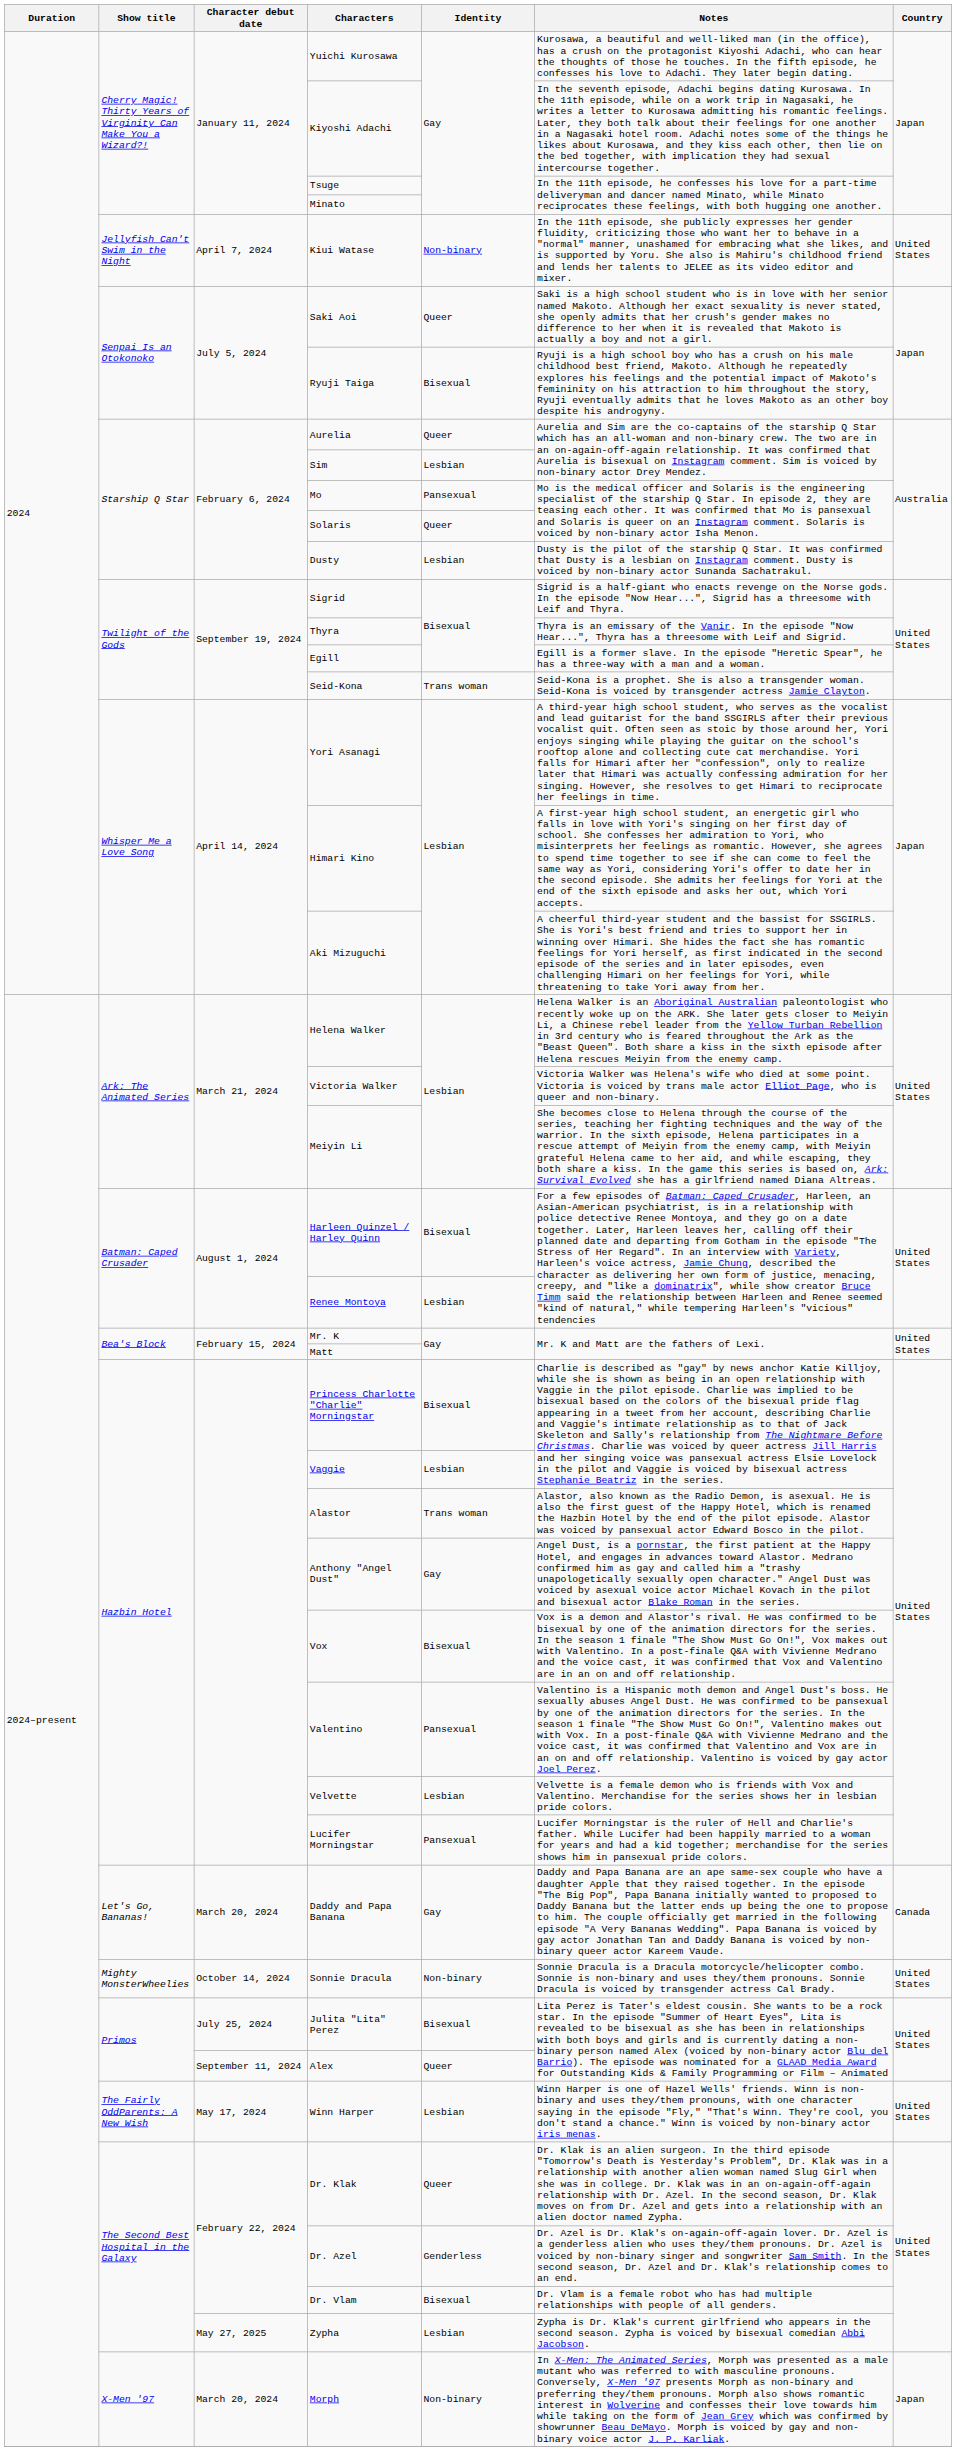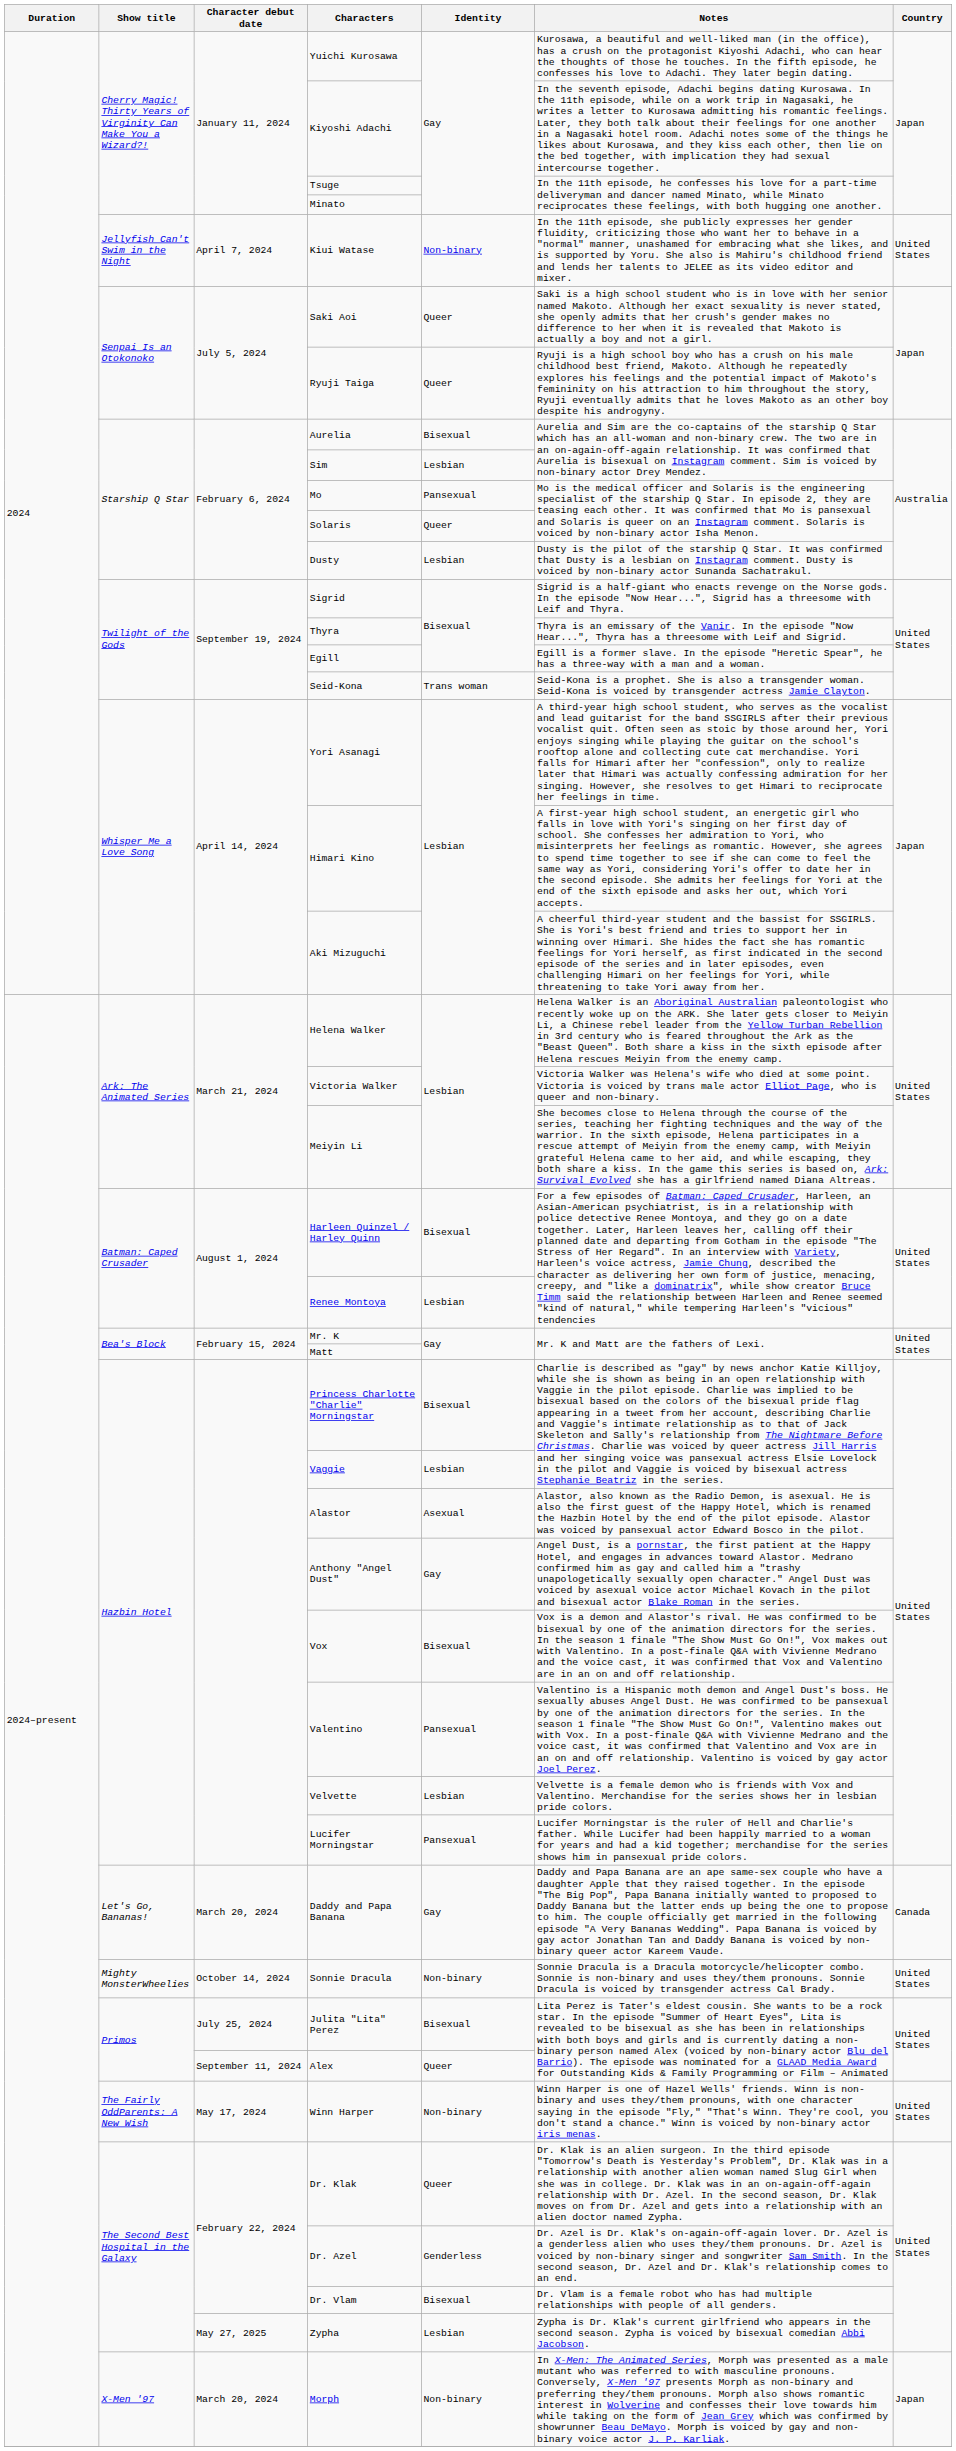 <table class="wikitable sortable" style="width: 100%">
 <tr>
 <th scope="col" style="width:10%;">Duration</th>
 <th scope="col" style="width:10%;">Show title</th>
 <th scope="col" style="width:12%;">Character debut date</th>
 <th scope="col" style="width:12%;">Characters</th>
 <th scope="col" style="width:12%;">Identity</th>
 <th>Notes</th>
 <th>Country</th>
 </tr>
 <tr>
 <td rowspan="19">2024</td>
 <td rowspan="4"><em><a href='#'>Cherry Magic! Thirty Years of Virginity Can Make You a Wizard?!</a></em></td>
 <td rowspan="4">January 11, 2024</td>
 <td>Yuichi Kurosawa</td>
 <td rowspan="4">Gay</td>
 <td>Kurosawa, a beautiful and well-liked man (in the office), has a crush on the protagonist Kiyoshi Adachi, who can hear the thoughts of those he touches. In the fifth episode, he confesses his love to Adachi. They later begin dating.</td>
 <td rowspan="4">Japan</td>
 </tr>
 <tr>
 <td>Kiyoshi Adachi</td>
 <td>In the seventh episode, Adachi begins dating Kurosawa. In the 11th episode, while on a work trip in Nagasaki, he writes a letter to Kurosawa admitting his romantic feelings. Later, they both talk about their feelings for one another in a Nagasaki hotel room. Adachi notes some of the things he likes about Kurosawa, and they kiss each other, then lie on the bed together, with implication they had sexual intercourse together.</td>
 </tr>
 <tr>
 <td>Tsuge</td>
 <td rowspan="2">In the 11th episode, he confesses his love for a part-time deliveryman and dancer named Minato, while Minato reciprocates these feelings, with both hugging one another.</td>
 </tr>
 <tr>
 <td>Minato</td>
 </tr>
 <tr>
 <td><em><a href='#'>Jellyfish Can't Swim in the Night</a></em></td>
 <td>April 7, 2024</td>
 <td>Kiui Watase</td>
 <td><a href='#'>Non-binary</a></td>
 <td>In the 11th episode, she publicly expresses her gender fluidity, criticizing those who want her to behave in a "normal" manner, unashamed for embracing what she likes, and is supported by Yoru. She also is Mahiru's childhood friend and lends her talents to JELEE as its video editor and mixer.</td>
 <td>United States</td>
 </tr>
 <tr>
 <td rowspan="2"><em><a href='#'>Senpai Is an Otokonoko</a></em></td>
 <td rowspan="2">July 5, 2024</td>
 <td>Saki Aoi</td>
 <td>Queer</td>
 <td>Saki is a high school student who is in love with her senior named Makoto. Although her exact sexuality is never stated, she openly admits that her crush's gender makes no difference to her when it is revealed that Makoto is actually a boy and not a girl.</td>
 <td rowspan="2">Japan</td>
 </tr>
 <tr>
 <td>Ryuji Taiga</td>
-<td>Bisexual</td>
+<td>Queer</td>
 <td>Ryuji is a high school boy who has a crush on his male childhood best friend, Makoto. Although he repeatedly explores his feelings and the potential impact of Makoto's femininity on his attraction to him throughout the story, Ryuji eventually admits that he loves Makoto as an other boy despite his androgyny.</td>
 </tr>
 <tr>
 <td rowspan="5"><em>Starship Q Star</em></td>
 <td rowspan="5">February 6, 2024</td>
 <td>Aurelia</td>
-<td>Queer</td>
+<td>Bisexual</td>
 <td rowspan="2">Aurelia and Sim are the co-captains of the starship Q Star which has an all-woman and non-binary crew. The two are in an on-again-off-again relationship. It was confirmed that Aurelia is bisexual on <a href='#'>Instagram</a> comment. Sim is voiced by non-binary actor Drey Mendez.</td>
 <td rowspan="5">Australia</td>
 </tr>
 <tr>
 <td>Sim</td>
 <td>Lesbian</td>
 </tr>
 <tr>
 <td>Mo</td>
 <td>Pansexual</td>
 <td rowspan="2">Mo is the medical officer and Solaris is the engineering specialist of the starship Q Star. In episode 2, they are teasing each other. It was confirmed that Mo is pansexual and Solaris is queer on an <a href='#'>Instagram</a> comment. Solaris is voiced by non-binary actor Isha Menon.</td>
 </tr>
 <tr>
 <td>Solaris</td>
 <td>Queer</td>
 </tr>
 <tr>
 <td>Dusty</td>
 <td>Lesbian</td>
 <td>Dusty is the pilot of the starship Q Star. It was confirmed that Dusty is a lesbian on <a href='#'>Instagram</a> comment. Dusty is voiced by non-binary actor Sunanda Sachatrakul.</td>
 </tr>
 <tr>
 <td rowspan="4"><em><a href='#'>Twilight of the Gods</a></em></td>
 <td rowspan="4">September 19, 2024</td>
 <td>Sigrid</td>
 <td rowspan="3">Bisexual</td>
 <td>Sigrid is a half-giant who enacts revenge on the Norse gods. In the episode "Now Hear...", Sigrid has a threesome with Leif and Thyra.</td>
 <td rowspan="4">United States</td>
 </tr>
 <tr>
 <td>Thyra</td>
 <td>Thyra is an emissary of the <a href='#'>Vanir</a>. In the episode "Now Hear...", Thyra has a threesome with Leif and Sigrid.</td>
 </tr>
 <tr>
 <td>Egill</td>
 <td>Egill is a former slave. In the episode "Heretic Spear", he has a three-way with a man and a woman.</td>
 </tr>
 <tr>
 <td>Seid-Kona</td>
 <td>Trans woman</td>
 <td>Seid-Kona is a prophet. She is also a transgender woman. Seid-Kona is voiced by transgender actress <a href='#'>Jamie Clayton</a>.</td>
 </tr>
 <tr>
 <td rowspan="3"><em><a href='#'>Whisper Me a Love Song</a></em></td>
 <td rowspan="3">April 14, 2024</td>
 <td>Yori Asanagi</td>
 <td rowspan="3">Lesbian</td>
 <td>A third-year high school student, who serves as the vocalist and lead guitarist for the band SSGIRLS after their previous vocalist quit. Often seen as stoic by those around her, Yori enjoys singing while playing the guitar on the school's rooftop alone and collecting cute cat merchandise. Yori falls for Himari after her "confession", only to realize later that Himari was actually confessing admiration for her singing. However, she resolves to get Himari to reciprocate her feelings in time.</td>
 <td rowspan="3">Japan</td>
 </tr>
 <tr>
 <td>Himari Kino</td>
 <td>A first-year high school student, an energetic girl who falls in love with Yori's singing on her first day of school. She confesses her admiration to Yori, who misinterprets her feelings as romantic. However, she agrees to spend time together to see if she can come to feel the same way as Yori, considering Yori's offer to date her in the second episode. She admits her feelings for Yori at the end of the sixth episode and asks her out, which Yori accepts.</td>
 </tr>
 <tr>
 <td>Aki Mizuguchi</td>
 <td>A cheerful third-year student and the bassist for SSGIRLS. She is Yori's best friend and tries to support her in winning over Himari. She hides the fact she has romantic feelings for Yori herself, as first indicated in the second episode of the series and in later episodes, even challenging Himari on her feelings for Yori, while threatening to take Yori away from her.</td>
 </tr>
 <tr>
 <td rowspan="25">2024–present</td>
 <td rowspan="3"><em><a href='#'>Ark: The Animated Series</a></em></td>
 <td rowspan="3">March 21, 2024</td>
 <td>Helena Walker</td>
 <td rowspan="3">Lesbian</td>
 <td>Helena Walker is an <a href='#'>Aboriginal Australian</a> paleontologist who recently woke up on the ARK. She later gets closer to Meiyin Li, a Chinese rebel leader from the <a href='#'>Yellow Turban Rebellion</a> in 3rd century who is feared throughout the Ark as the "Beast Queen". Both share a kiss in the sixth episode after Helena rescues Meiyin from the enemy camp.</td>
 <td rowspan="3">United States</td>
 </tr>
 <tr>
 <td>Victoria Walker</td>
 <td>Victoria Walker was Helena's wife who died at some point. Victoria is voiced by trans male actor <a href='#'>Elliot Page</a>, who is queer and non-binary.</td>
 </tr>
 <tr>
 <td>Meiyin Li</td>
 <td>She becomes close to Helena through the course of the series, teaching her fighting techniques and the way of the warrior. In the sixth episode, Helena participates in a rescue attempt of Meiyin from the enemy camp, with Meiyin grateful Helena came to her aid, and while escaping, they both share a kiss. In the game this series is based on, <em><a href='#'>Ark: Survival Evolved</a></em> she has a girlfriend named Diana Altreas.</td>
 </tr>
 <tr>
 <td rowspan="2"><em><a href='#'>Batman: Caped Crusader</a></em></td>
 <td rowspan="2">August 1, 2024</td>
 <td><a href='#'>Harleen Quinzel / Harley Quinn</a></td>
 <td>Bisexual</td>
 <td rowspan="2">For a few episodes of <em><a href='#'>Batman: Caped Crusader</a></em>, Harleen, an Asian-American psychiatrist, is in a relationship with police detective Renee Montoya, and they go on a date together. Later, Harleen leaves her, calling off their planned date and departing from Gotham in the episode "The Stress of Her Regard". In an interview with <a href='#'>Variety</a>, Harleen's voice actress, <a href='#'>Jamie Chung</a>, described the character as delivering her own form of justice, menacing, creepy, and "like a <a href='#'>dominatrix</a>", while show creator <a href='#'>Bruce Timm</a> said the relationship between Harleen and Renee seemed "kind of natural," while tempering Harleen's "vicious" tendencies</td>
 <td rowspan="2">United States</td>
 </tr>
 <tr>
 <td><a href='#'>Renee Montoya</a></td>
 <td>Lesbian</td>
 </tr>
 <tr>
 <td rowspan="2"><em><a href='#'>Bea's Block</a></em></td>
 <td rowspan="2">February 15, 2024</td>
 <td>Mr. K</td>
 <td rowspan="2">Gay</td>
 <td rowspan="2">Mr. K and Matt are the fathers of Lexi.</td>
 <td rowspan="2">United States</td>
 </tr>
 <tr>
 <td>Matt</td>
 </tr>
 <tr>
 <td rowspan="8"><em><a href='#'>Hazbin Hotel</a></em></td>
 <td rowspan="8"></td>
 <td><a href='#'>Princess Charlotte "Charlie" Morningstar</a></td>
 <td>Bisexual</td>
 <td rowspan="2">Charlie is described as "gay" by news anchor Katie Killjoy, while she is shown as being in an open relationship with Vaggie in the pilot episode. Charlie was implied to be bisexual based on the colors of the bisexual pride flag appearing in a tweet from her account, describing Charlie and Vaggie's intimate relationship as to that of Jack Skeleton and Sally's relationship from <em><a href='#'>The Nightmare Before Christmas</a></em>. Charlie was voiced by queer actress <a href='#'>Jill Harris</a> and her singing voice was pansexual actress Elsie Lovelock in the pilot and Vaggie is voiced by bisexual actress <a href='#'>Stephanie Beatriz</a> in the series.</td>
 <td rowspan="8">United States</td>
 </tr>
 <tr>
 <td><a href='#'>Vaggie</a></td>
 <td>Lesbian</td>
 </tr>
 <tr>
 <td>Alastor</td>
-<td>Trans woman</td>
+<td>Asexual</td>
 <td>Alastor, also known as the Radio Demon, is asexual. He is also the first guest of the Happy Hotel, which is renamed the Hazbin Hotel by the end of the pilot episode. Alastor was voiced by pansexual actor Edward Bosco in the pilot.</td>
 </tr>
 <tr>
 <td>Anthony "Angel Dust"</td>
 <td>Gay</td>
 <td>Angel Dust, is a <a href='#'>pornstar</a>, the first patient at the Happy Hotel, and engages in advances toward Alastor. Medrano confirmed him as gay and called him a "trashy unapologetically sexually open character." Angel Dust was voiced by asexual voice actor Michael Kovach in the pilot and bisexual actor <a href='#'>Blake Roman</a> in the series.</td>
 </tr>
 <tr>
 <td>Vox</td>
 <td>Bisexual</td>
 <td>Vox is a demon and Alastor's rival. He was confirmed to be bisexual by one of the animation directors for the series. In the season 1 finale "The Show Must Go On!", Vox makes out with Valentino. In a post-finale Q&A with Vivienne Medrano and the voice cast, it was confirmed that Vox and Valentino are in an on and off relationship.</td>
 </tr>
 <tr>
 <td>Valentino</td>
 <td>Pansexual</td>
 <td>Valentino is a Hispanic moth demon and Angel Dust's boss. He sexually abuses Angel Dust. He was confirmed to be pansexual by one of the animation directors for the series. In the season 1 finale "The Show Must Go On!", Valentino makes out with Vox. In a post-finale Q&A with Vivienne Medrano and the voice cast, it was confirmed that Valentino and Vox are in an on and off relationship. Valentino is voiced by gay actor <a href='#'>Joel Perez</a>.</td>
 </tr>
 <tr>
 <td>Velvette</td>
 <td>Lesbian</td>
 <td>Velvette is a female demon who is friends with Vox and Valentino. Merchandise for the series shows her in lesbian pride colors.</td>
 </tr>
 <tr>
 <td>Lucifer Morningstar</td>
 <td>Pansexual</td>
 <td>Lucifer Morningstar is the ruler of Hell and Charlie's father. While Lucifer had been happily married to a woman for years and had a kid together; merchandise for the series shows him in pansexual pride colors.</td>
 </tr>
 <tr>
 <td><em>Let's Go, Bananas!</em></td>
 <td>March 20, 2024</td>
 <td>Daddy and Papa Banana</td>
 <td>Gay</td>
 <td>Daddy and Papa Banana are an ape same-sex couple who have a daughter Apple that they raised together. In the episode "The Big Pop", Papa Banana initially wanted to proposed to Daddy Banana but the latter ends up being the one to propose to him. The couple officially get married in the following episode "A Very Bananas Wedding". Papa Banana is voiced by gay actor Jonathan Tan and Daddy Banana is voiced by non-binary queer actor Kareem Vaude.</td>
 <td>Canada</td>
 </tr>
 <tr>
 <td><em>Mighty MonsterWheelies</em></td>
 <td>October 14, 2024</td>
 <td>Sonnie Dracula</td>
 <td>Non-binary</td>
 <td>Sonnie Dracula is a Dracula motorcycle/helicopter combo. Sonnie is non-binary and uses they/them pronouns. Sonnie Dracula is voiced by transgender actress Cal Brady.</td>
 <td>United States</td>
 </tr>
 <tr>
 <td rowspan="2"><em><a href='#'>Primos</a></em></td>
 <td>July 25, 2024</td>
 <td>Julita "Lita" Perez</td>
 <td>Bisexual</td>
 <td rowspan="2">Lita Perez is Tater's eldest cousin. She wants to be a rock star. In the episode "Summer of Heart Eyes", Lita is revealed to be bisexual as she has been in relationships with both boys and girls and is currently dating a non-binary person named Alex (voiced by non-binary actor <a href='#'>Blu del Barrio</a>). The episode was nominated for a <a href='#'>GLAAD Media Award</a> for Outstanding Kids & Family Programming or Film – Animated</td>
 <td rowspan="2">United States</td>
 </tr>
 <tr>
 <td>September 11, 2024</td>
 <td>Alex</td>
 <td>Queer</td>
 </tr>
 <tr>
 <td><em><a href='#'>The Fairly OddParents: A New Wish</a></em></td>
 <td>May 17, 2024</td>
 <td>Winn Harper</td>
-<td>Lesbian</td>
+<td>Non-binary</td>
 <td>Winn Harper is one of Hazel Wells' friends. Winn is non-binary and uses they/them pronouns, with one character saying in the episode "Fly," "That's Winn. They're cool, you don't stand a chance." Winn is voiced by non-binary actor <a href='#'>iris menas</a>.</td>
 <td>United States</td>
 </tr>
 <tr>
 <td rowspan="4"><em><a href='#'>The Second Best Hospital in the Galaxy</a></em></td>
 <td rowspan="3">February 22, 2024</td>
 <td>Dr. Klak</td>
 <td>Queer</td>
 <td>Dr. Klak is an alien surgeon. In the third episode "Tomorrow's Death is Yesterday's Problem", Dr. Klak was in a relationship with another alien woman named Slug Girl when she was in college. Dr. Klak was in an on-again-off-again relationship with Dr. Azel. In the second season, Dr. Klak moves on from Dr. Azel and gets into a relationship with an alien doctor named Zypha.</td>
 <td rowspan="4">United States</td>
 </tr>
 <tr>
 <td>Dr. Azel</td>
 <td>Genderless</td>
 <td>Dr. Azel is Dr. Klak's on-again-off-again lover. Dr. Azel is a genderless alien who uses they/them pronouns. Dr. Azel is voiced by non-binary singer and songwriter <a href='#'>Sam Smith</a>. In the second season, Dr. Azel and Dr. Klak's relationship comes to an end.</td>
 </tr>
 <tr>
 <td>Dr. Vlam</td>
 <td>Bisexual</td>
 <td>Dr. Vlam is a female robot who has had multiple relationships with people of all genders.</td>
 </tr>
 <tr>
 <td>May 27, 2025</td>
 <td>Zypha</td>
 <td>Lesbian</td>
 <td>Zypha is Dr. Klak's current girlfriend who appears in the second season. Zypha is voiced by bisexual comedian <a href='#'>Abbi Jacobson</a>.</td>
 </tr>
 <tr>
 <td><em><a href='#'>X-Men '97</a></em></td>
 <td>March 20, 2024</td>
 <td><a href='#'>Morph</a></td>
 <td>Non-binary</td>
 <td>In <em><a href='#'>X-Men: The Animated Series</a></em>, Morph was presented as a male mutant who was referred to with masculine pronouns. Conversely, <em><a href='#'>X-Men '97</a></em> presents Morph as non-binary and preferring they/them pronouns. Morph also shows romantic interest in <a href='#'>Wolverine</a> and confesses their love towards him while taking on the form of <a href='#'>Jean Grey</a> which was confirmed by showrunner <a href='#'>Beau DeMayo</a>. Morph is voiced by gay and non-binary voice actor <a href='#'>J. P. Karliak</a>.</td>
 <td>Japan</td>
 </tr>
 <tr>
 </tr>
 </table>
